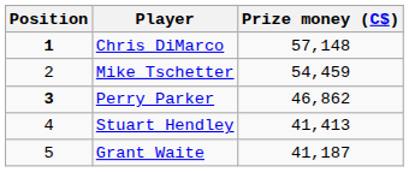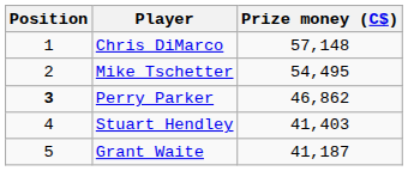 <table class=wikitable>
 <tr>
 <th>Position</th>
 <th>Player</th>
 <th>Prize money (<a href='#'>C$</a>)</th>
 </tr>
 <tr>
-<td align=center><strong>1</strong></td>
+<td align=center>1</td>
 <td> <a href='#'>Chris DiMarco</a></td>
 <td align=center>57,148</td>
 </tr>
 <tr>
 <td align=center>2</td>
 <td> <a href='#'>Mike Tschetter</a></td>
-<td align=center>54,459</td>
+<td align=center>54,495</td>
 </tr>
 <tr>
 <td align=center><strong>3</strong></td>
 <td> <a href='#'>Perry Parker</a></td>
 <td align=center>46,862</td>
 </tr>
 <tr>
 <td align=center>4</td>
 <td> <a href='#'>Stuart Hendley</a></td>
-<td align=center>41,413</td>
+<td align=center>41,403</td>
 </tr>
 <tr>
 <td align=center>5</td>
 <td> <a href='#'>Grant Waite</a></td>
 <td align=center>41,187</td>
 </tr>
 </table>
